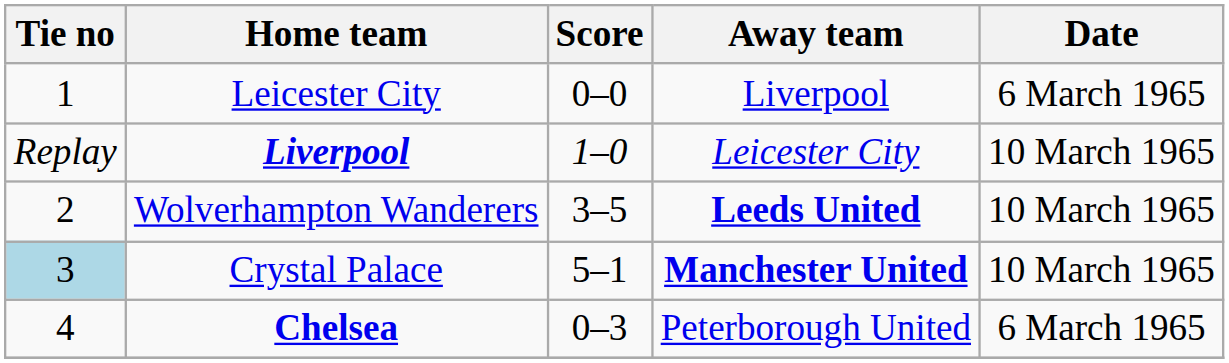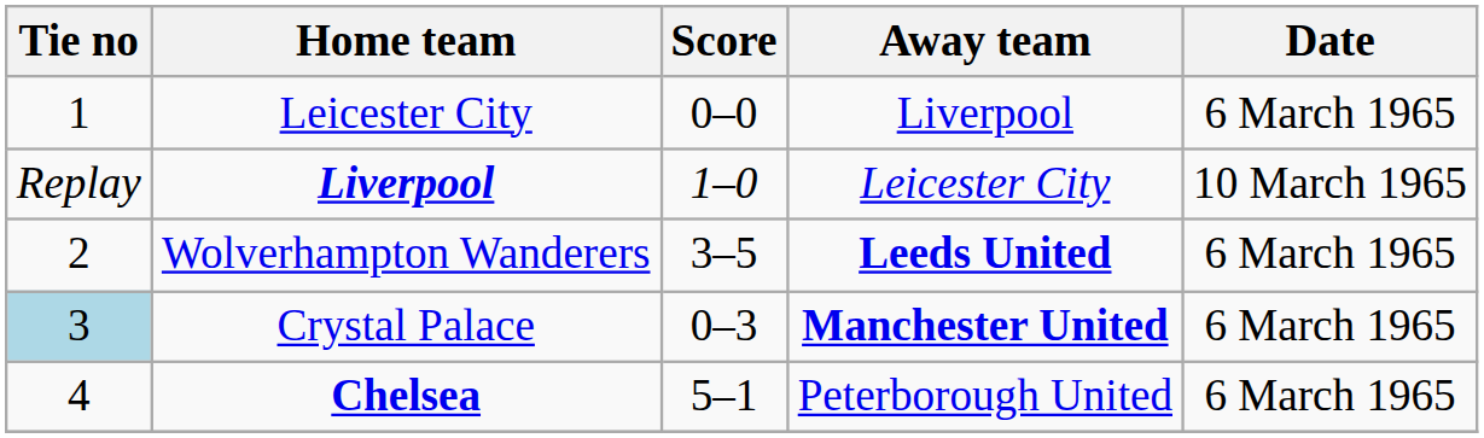 <table class="wikitable" style="text-align: center">
 <tr>
 <th>Tie no</th>
 <th>Home team</th>
 <th>Score</th>
 <th>Away team</th>
 <th>Date</th>
 </tr>
 <tr>
 <td>1</td>
 <td><a href='#'>Leicester City</a></td>
 <td>0–0</td>
 <td><a href='#'>Liverpool</a></td>
 <td>6 March 1965</td>
 </tr>
 <tr>
 <td><em>Replay</em></td>
 <td><strong><em><a href='#'>Liverpool</a></em></strong></td>
 <td><em>1–0</em></td>
 <td><em><a href='#'>Leicester City</a></em></td>
 <td>10 March 1965</td>
 </tr>
 <tr>
 <td>2</td>
 <td><a href='#'>Wolverhampton Wanderers</a></td>
 <td>3–5</td>
 <td><strong><a href='#'>Leeds United</a></strong></td>
-<td>10 March 1965</td>
+<td>6 March 1965</td>
 </tr>
 <tr>
 <td style="background: lightblue;">3</td>
 <td><a href='#'>Crystal Palace</a></td>
-<td>5–1</td>
+<td>0–3</td>
 <td><strong><a href='#'>Manchester United</a></strong></td>
-<td>10 March 1965</td>
+<td>6 March 1965</td>
 </tr>
 <tr>
 <td>4</td>
 <td><strong><a href='#'>Chelsea</a></strong></td>
-<td>0–3</td>
+<td>5–1</td>
 <td><a href='#'>Peterborough United</a></td>
 <td>6 March 1965</td>
 </tr>
 <tr>
 </tr>
 </table>
